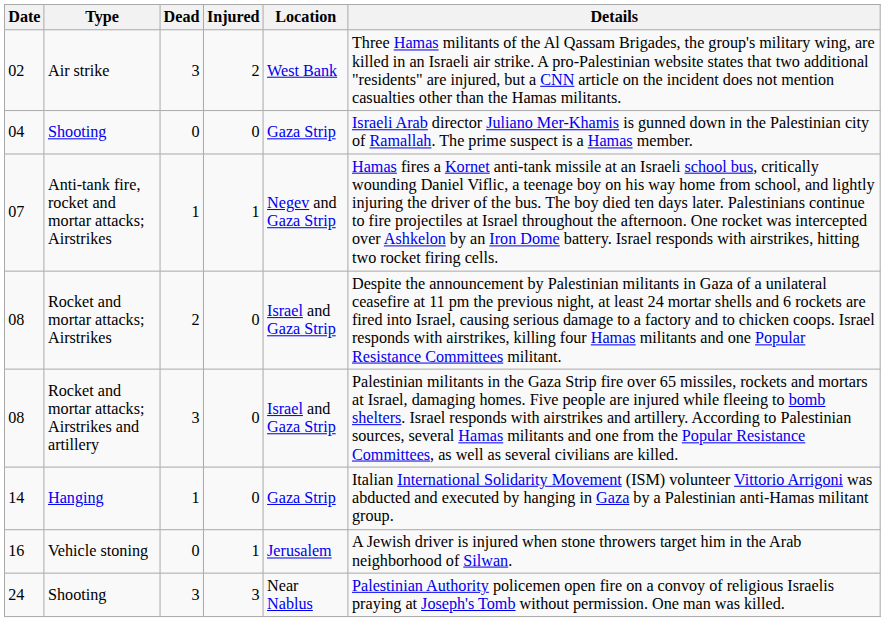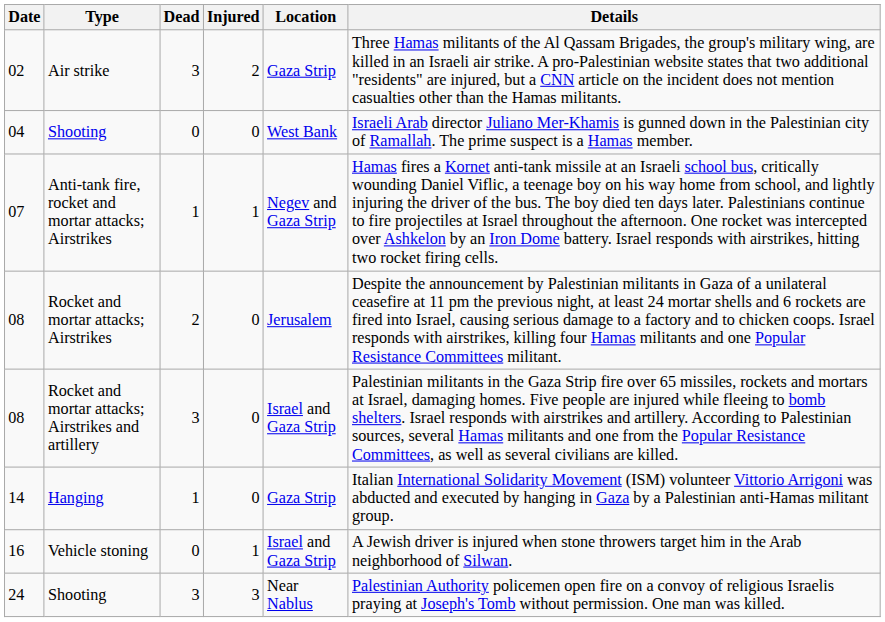 <table class="wikitable sortable">
 <tr>
 <th>Date</th>
 <th>Type</th>
 <th>Dead</th>
 <th>Injured</th>
 <th>Location</th>
 <th class="unsortable">Details</th>
 </tr>
 <tr>
 <td>02</td>
 <td>Air strike</td>
 <td align="right">3</td>
 <td align="right">2</td>
-<td> <a href='#'>West Bank</a></td>
+<td> <a href='#'>Gaza Strip</a></td>
 <td>Three <a href='#'>Hamas</a> militants of the Al Qassam Brigades, the group's military wing, are killed in an Israeli air strike. A pro-Palestinian website states that two additional "residents" are injured, but a <a href='#'>CNN</a> article on the incident does not mention casualties other than the Hamas militants.</td>
 </tr>
 <tr>
 <td>04</td>
 <td><a href='#'>Shooting</a></td>
 <td align="right">0</td>
 <td align="right">0</td>
-<td> <a href='#'>Gaza Strip</a></td>
+<td> <a href='#'>West Bank</a></td>
 <td><a href='#'>Israeli Arab</a> director <a href='#'>Juliano Mer-Khamis</a> is gunned down in the Palestinian city of <a href='#'>Ramallah</a>. The prime suspect is a <a href='#'>Hamas</a> member.</td>
 </tr>
 <tr>
 <td>07</td>
 <td>Anti-tank fire, rocket and mortar attacks; Airstrikes</td>
 <td align="right">1</td>
 <td align="right">1</td>
 <td> <a href='#'>Negev</a> and  <a href='#'>Gaza Strip</a></td>
 <td><a href='#'>Hamas</a> fires a <a href='#'>Kornet</a> anti-tank missile at an Israeli <a href='#'>school bus</a>, critically wounding Daniel Viflic, a teenage boy on his way home from school, and lightly injuring the driver of the bus. The boy died ten days later. Palestinians continue to fire projectiles at Israel throughout the afternoon. One rocket was intercepted over <a href='#'>Ashkelon</a> by an <a href='#'>Iron Dome</a> battery. Israel responds with airstrikes, hitting two rocket firing cells.</td>
 </tr>
 <tr>
 <td>08</td>
 <td>Rocket and mortar attacks; Airstrikes</td>
 <td align="right">2</td>
 <td align="right">0</td>
-<td> <a href='#'>Israel</a> and <a href='#'>Gaza Strip</a></td>
+<td><a href='#'>Jerusalem</a></td>
 <td>Despite the announcement by Palestinian militants in Gaza of a unilateral ceasefire at 11 pm the previous night, at least 24 mortar shells and 6 rockets are fired into Israel, causing serious damage to a factory and to chicken coops. Israel responds with airstrikes, killing four <a href='#'>Hamas</a> militants and one <a href='#'>Popular Resistance Committees</a> militant.</td>
 </tr>
 <tr>
 <td>08</td>
 <td>Rocket and mortar attacks; Airstrikes and artillery</td>
 <td align="right">3</td>
 <td align="right">0</td>
 <td> <a href='#'>Israel</a> and  <a href='#'>Gaza Strip</a></td>
 <td>Palestinian militants in the Gaza Strip fire over 65 missiles, rockets and mortars at Israel, damaging homes. Five people are injured while fleeing to <a href='#'>bomb shelters</a>. Israel responds with airstrikes and artillery. According to Palestinian sources, several <a href='#'>Hamas</a> militants and one from the <a href='#'>Popular Resistance Committees</a>, as well as several civilians are killed.</td>
 </tr>
 <tr>
 <td>14</td>
 <td><a href='#'>Hanging</a></td>
 <td align="right">1</td>
 <td align="right">0</td>
 <td> <a href='#'>Gaza Strip</a></td>
 <td>Italian <a href='#'>International Solidarity Movement</a> (ISM) volunteer <a href='#'>Vittorio Arrigoni</a> was abducted and executed by hanging in <a href='#'>Gaza</a> by a Palestinian anti-Hamas militant group.</td>
 </tr>
 <tr>
 <td>16</td>
 <td>Vehicle stoning</td>
 <td align="right">0</td>
 <td align="right">1</td>
-<td><a href='#'>Jerusalem</a></td>
+<td> <a href='#'>Israel</a> and <a href='#'>Gaza Strip</a></td>
 <td>A Jewish driver is injured when stone throwers target him in the Arab neighborhood of <a href='#'>Silwan</a>.</td>
 </tr>
 <tr>
 <td>24</td>
 <td>Shooting</td>
 <td align="right">3</td>
 <td align="right">3</td>
 <td> Near <a href='#'>Nablus</a></td>
 <td><a href='#'>Palestinian Authority</a> policemen open fire on a convoy of religious Israelis praying at <a href='#'>Joseph's Tomb</a> without permission. One man was killed.</td>
 </tr>
 </table>
